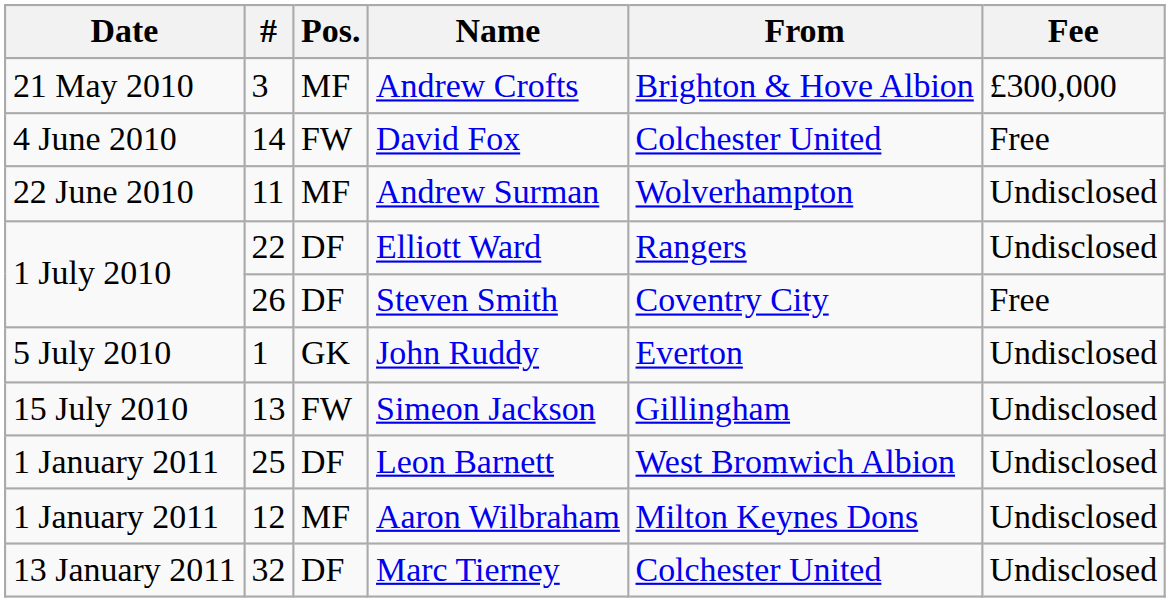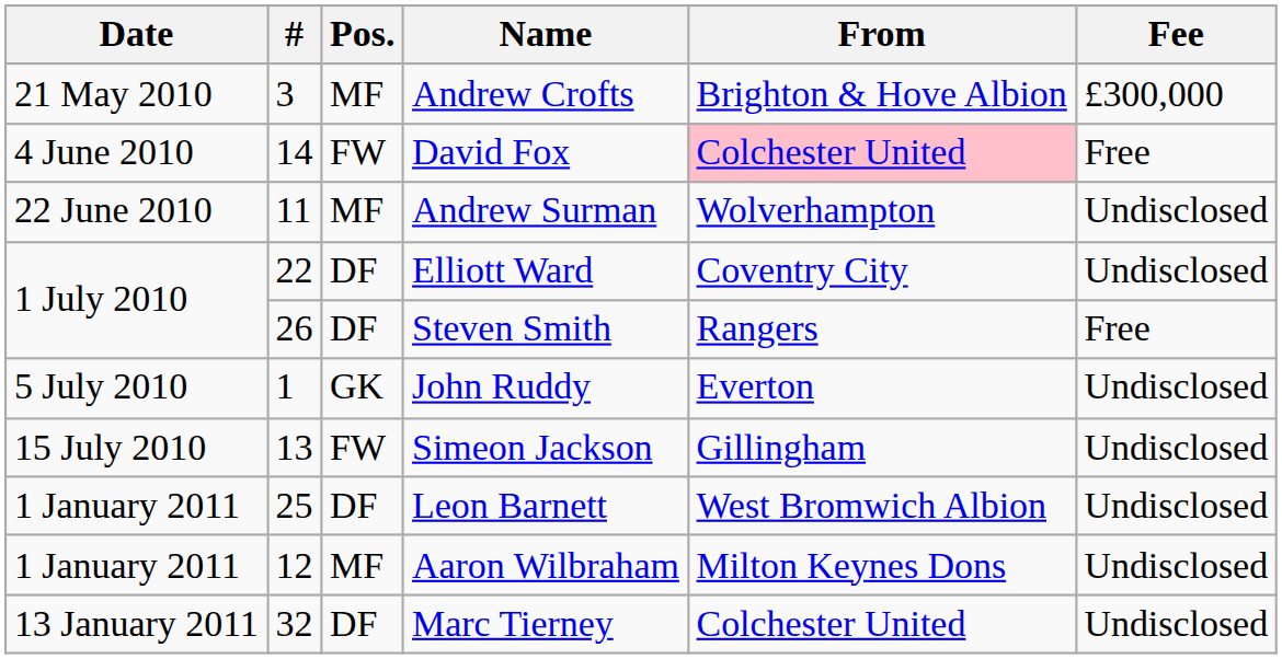 <table class="wikitable">
 <tr>
 <th>Date</th>
 <th>#</th>
 <th>Pos.</th>
 <th>Name</th>
 <th>From</th>
 <th>Fee</th>
 </tr>
 <tr>
 <td>21 May 2010</td>
 <td>3</td>
 <td>MF</td>
 <td><a href='#'>Andrew Crofts</a></td>
 <td><a href='#'>Brighton & Hove Albion</a></td>
 <td>£300,000</td>
 </tr>
 <tr>
 <td>4 June 2010</td>
 <td>14</td>
 <td>FW</td>
 <td><a href='#'>David Fox</a></td>
-<td><a href='#'>Colchester United</a></td>
+<td style="background: pink;"><a href='#'>Colchester United</a></td>
 <td>Free</td>
 </tr>
 <tr>
 <td>22 June 2010</td>
 <td>11</td>
 <td>MF</td>
 <td><a href='#'>Andrew Surman</a></td>
 <td><a href='#'>Wolverhampton</a></td>
 <td>Undisclosed</td>
 </tr>
 <tr>
 <td rowspan="2">1 July 2010</td>
 <td>22</td>
 <td>DF</td>
 <td><a href='#'>Elliott Ward</a></td>
-<td><a href='#'>Rangers</a></td>
+<td><a href='#'>Coventry City</a></td>
 <td>Undisclosed</td>
 </tr>
 <tr>
 <td>26</td>
 <td>DF</td>
 <td><a href='#'>Steven Smith</a></td>
-<td><a href='#'>Coventry City</a></td>
+<td><a href='#'>Rangers</a></td>
 <td>Free</td>
 </tr>
 <tr>
 <td>5 July 2010</td>
 <td>1</td>
 <td>GK</td>
 <td><a href='#'>John Ruddy</a></td>
 <td><a href='#'>Everton</a></td>
 <td>Undisclosed</td>
 </tr>
 <tr>
 <td>15 July 2010</td>
 <td>13</td>
 <td>FW</td>
 <td><a href='#'>Simeon Jackson</a></td>
 <td><a href='#'>Gillingham</a></td>
 <td>Undisclosed</td>
 </tr>
 <tr>
 <td>1 January 2011</td>
 <td>25</td>
 <td>DF</td>
 <td><a href='#'>Leon Barnett</a></td>
 <td><a href='#'>West Bromwich Albion</a></td>
 <td>Undisclosed</td>
 </tr>
 <tr>
 <td>1 January 2011</td>
 <td>12</td>
 <td>MF</td>
 <td><a href='#'>Aaron Wilbraham</a></td>
 <td><a href='#'>Milton Keynes Dons</a></td>
 <td>Undisclosed</td>
 </tr>
 <tr>
 <td>13 January 2011</td>
 <td>32</td>
 <td>DF</td>
 <td><a href='#'>Marc Tierney</a></td>
 <td><a href='#'>Colchester United</a></td>
 <td>Undisclosed</td>
 </tr>
 </table>
